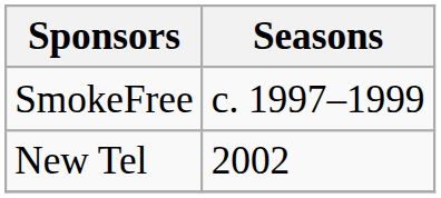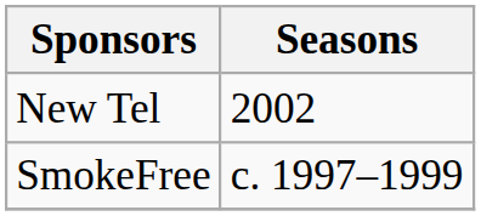 <table class="wikitable collapsible">
 <tr>
 <th>Sponsors</th>
 <th>Seasons</th>
 </tr>
 <tr>
+<td>New Tel</td>
+<td>2002</td>
+</tr>
+<tr>
 <td>SmokeFree</td>
 <td>c. 1997–1999</td>
 </tr>
 <tr>
-<td>New Tel</td>
-<td>2002</td>
-</tr>
-<tr>
 </tr>
 </table>
